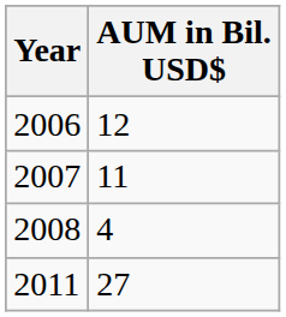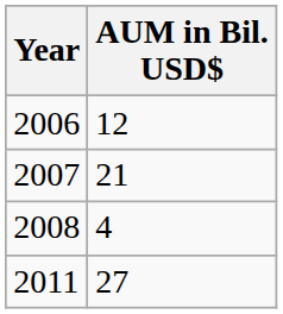 <table class="wikitable">
 <tr>
 <th>Year</th>
 <th>AUM in Bil.<br>USD$</th>
 </tr>
 <tr>
 <td>2006</td>
 <td>12</td>
 </tr>
 <tr>
 <td>2007</td>
-<td>11</td>
+<td>21</td>
 </tr>
 <tr>
 <td>2008</td>
 <td>4</td>
 </tr>
 <tr>
 <td>2011</td>
 <td>27</td>
 </tr>
 </table>
